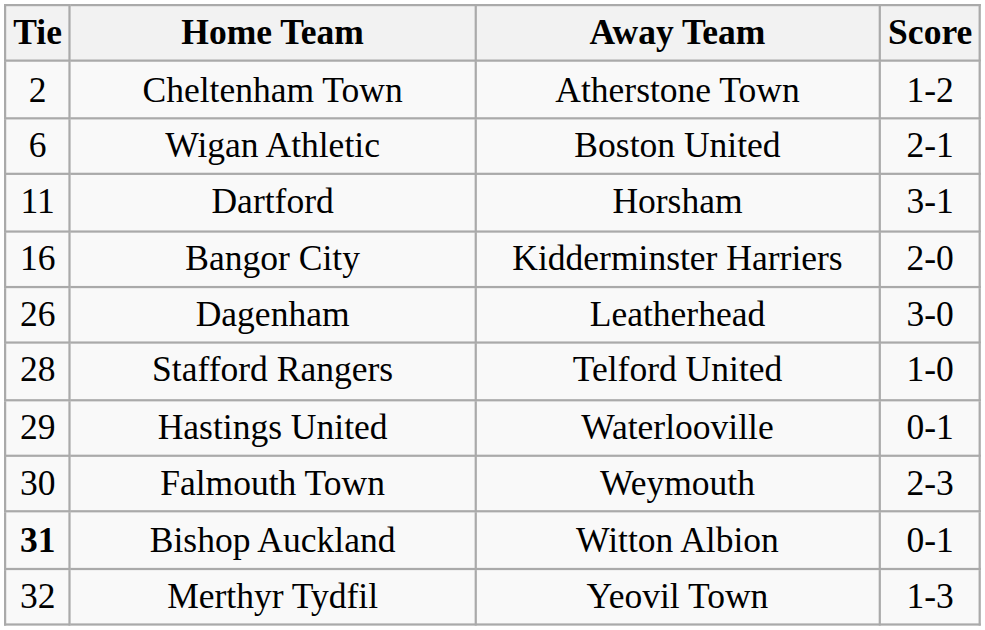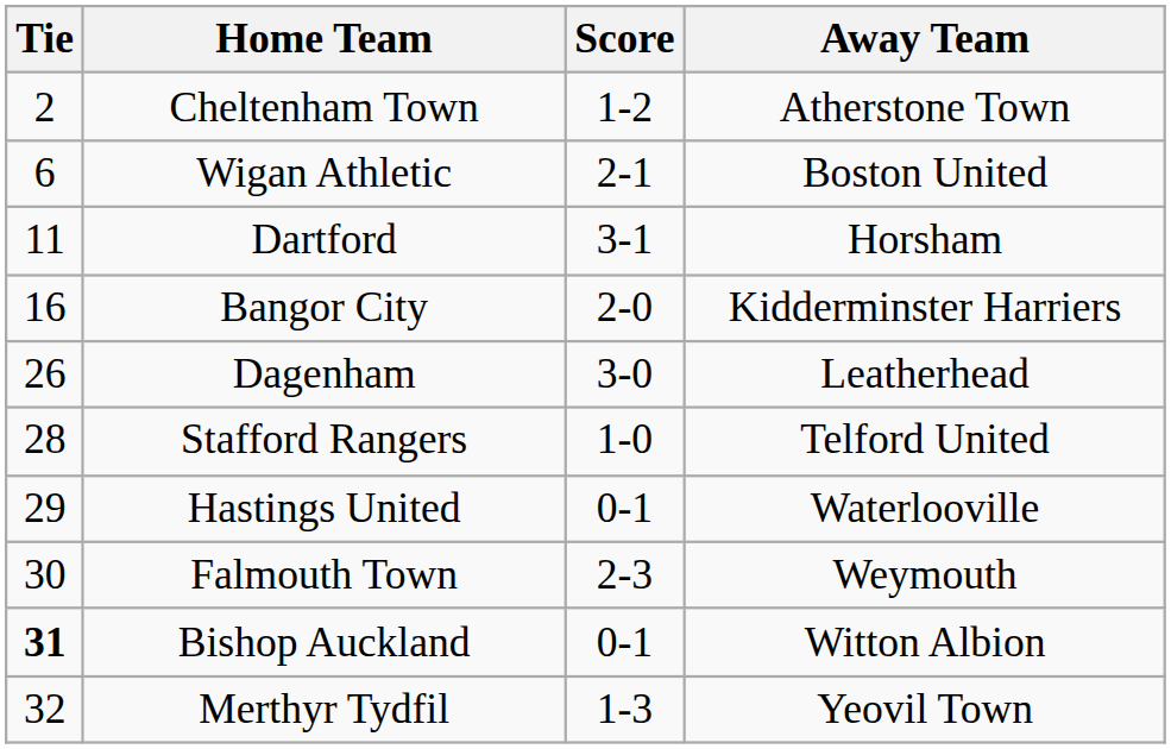 <table class="wikitable" style="text-align:center;">
 <tr>
 <th width=20>Tie</th>
 <th width=175>Home Team</th>
+<th width=20>Score</th>
 <th width=175>Away Team</th>
-<th width=20>Score</th>
 </tr>
 <tr>
 <td>2</td>
 <td>Cheltenham Town</td>
+<td>1-2</td>
 <td>Atherstone Town</td>
-<td>1-2</td>
 </tr>
 <tr>
 <td>6</td>
 <td>Wigan Athletic</td>
+<td>2-1</td>
 <td>Boston United</td>
-<td>2-1</td>
 </tr>
 <tr>
 <td>11</td>
 <td>Dartford</td>
+<td>3-1</td>
 <td>Horsham</td>
-<td>3-1</td>
 </tr>
 <tr>
 <td>16</td>
 <td>Bangor City</td>
+<td>2-0</td>
 <td>Kidderminster Harriers</td>
-<td>2-0</td>
 </tr>
 <tr>
 <td>26</td>
 <td>Dagenham</td>
+<td>3-0</td>
 <td>Leatherhead</td>
-<td>3-0</td>
 </tr>
 <tr>
 <td>28</td>
 <td>Stafford Rangers</td>
+<td>1-0</td>
 <td>Telford United</td>
-<td>1-0</td>
 </tr>
 <tr>
 <td>29</td>
 <td>Hastings United</td>
+<td>0-1</td>
 <td>Waterlooville</td>
-<td>0-1</td>
 </tr>
 <tr>
 <td>30</td>
 <td>Falmouth Town</td>
+<td>2-3</td>
 <td>Weymouth</td>
-<td>2-3</td>
 </tr>
 <tr>
 <td><strong>31</strong></td>
 <td>Bishop Auckland</td>
+<td>0-1</td>
 <td>Witton Albion</td>
-<td>0-1</td>
 </tr>
 <tr>
 <td>32</td>
 <td>Merthyr Tydfil</td>
+<td>1-3</td>
 <td>Yeovil Town</td>
-<td>1-3</td>
 </tr>
 </table>
